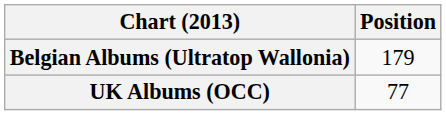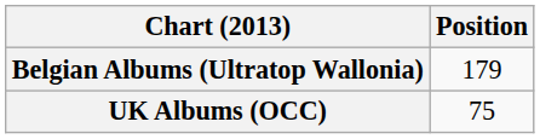 <table class="wikitable sortable plainrowheaders" style="text-align:center">
 <tr>
 <th scope="col">Chart (2013)</th>
 <th scope="col">Position</th>
 </tr>
 <tr>
 <th scope="row">Belgian Albums (Ultratop Wallonia)</th>
 <td>179</td>
 </tr>
 <tr>
 <th scope="row">UK Albums (OCC)</th>
-<td>77</td>
+<td>75</td>
 </tr>
 </table>
